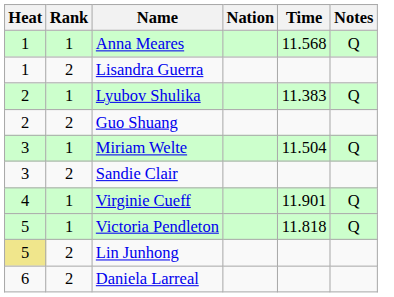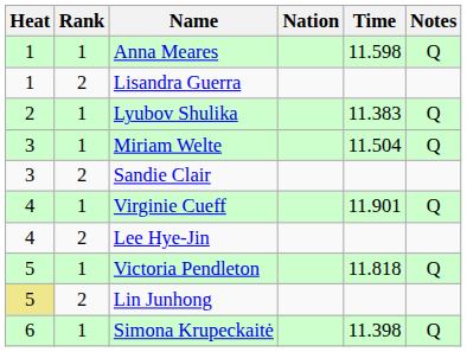 <table class="wikitable sortable" style="text-align:center">
 <tr>
 <th>Heat</th>
 <th>Rank</th>
 <th>Name</th>
 <th>Nation</th>
 <th>Time</th>
 <th>Notes</th>
 </tr>
 <tr bgcolor=ccffcc>
 <td>1</td>
 <td>1</td>
 <td align=left><a href='#'>Anna Meares</a></td>
 <td align=left></td>
-<td>11.568</td>
+<td>11.598</td>
 <td>Q</td>
 </tr>
 <tr>
 <td>1</td>
 <td>2</td>
 <td align=left><a href='#'>Lisandra Guerra</a></td>
 <td align=left></td>
 <td></td>
 <td></td>
 </tr>
 <tr bgcolor=ccffcc>
 <td>2</td>
 <td>1</td>
 <td align=left><a href='#'>Lyubov Shulika</a></td>
 <td align=left></td>
 <td>11.383</td>
 <td>Q</td>
-</tr>
-<tr>
-<td>2</td>
-<td>2</td>
-<td align=left><a href='#'>Guo Shuang</a></td>
-<td align=left></td>
-<td></td>
-<td></td>
 </tr>
 <tr bgcolor=ccffcc>
 <td>3</td>
 <td>1</td>
 <td align=left><a href='#'>Miriam Welte</a></td>
 <td align=left></td>
 <td>11.504</td>
 <td>Q</td>
 </tr>
 <tr>
 <td>3</td>
 <td>2</td>
 <td align=left><a href='#'>Sandie Clair</a></td>
 <td align=left></td>
 <td></td>
 <td></td>
 </tr>
 <tr bgcolor=ccffcc>
 <td>4</td>
 <td>1</td>
 <td align=left><a href='#'>Virginie Cueff</a></td>
 <td align=left></td>
 <td>11.901</td>
 <td>Q</td>
 </tr>
+<tr>
+<td>4</td>
+<td>2</td>
+<td align=left><a href='#'>Lee Hye-Jin</a></td>
+<td align=left></td>
+<td></td>
+<td></td>
+</tr>
 <tr bgcolor=ccffcc>
 <td>5</td>
 <td>1</td>
 <td align=left><a href='#'>Victoria Pendleton</a></td>
 <td align=left></td>
 <td>11.818</td>
 <td>Q</td>
 </tr>
 <tr>
 <td style="background: khaki;">5</td>
 <td>2</td>
 <td align=left><a href='#'>Lin Junhong</a></td>
 <td align=left></td>
 <td></td>
 <td></td>
 </tr>
-<tr>
+<tr bgcolor=ccffcc>
 <td>6</td>
-<td>2</td>
-<td align=left><a href='#'>Daniela Larreal</a></td>
+<td>1</td>
+<td align=left><a href='#'>Simona Krupeckaitė</a></td>
 <td align=left></td>
-<td></td>
-<td></td>
+<td>11.398</td>
+<td>Q</td>
 </tr>
 </table>
